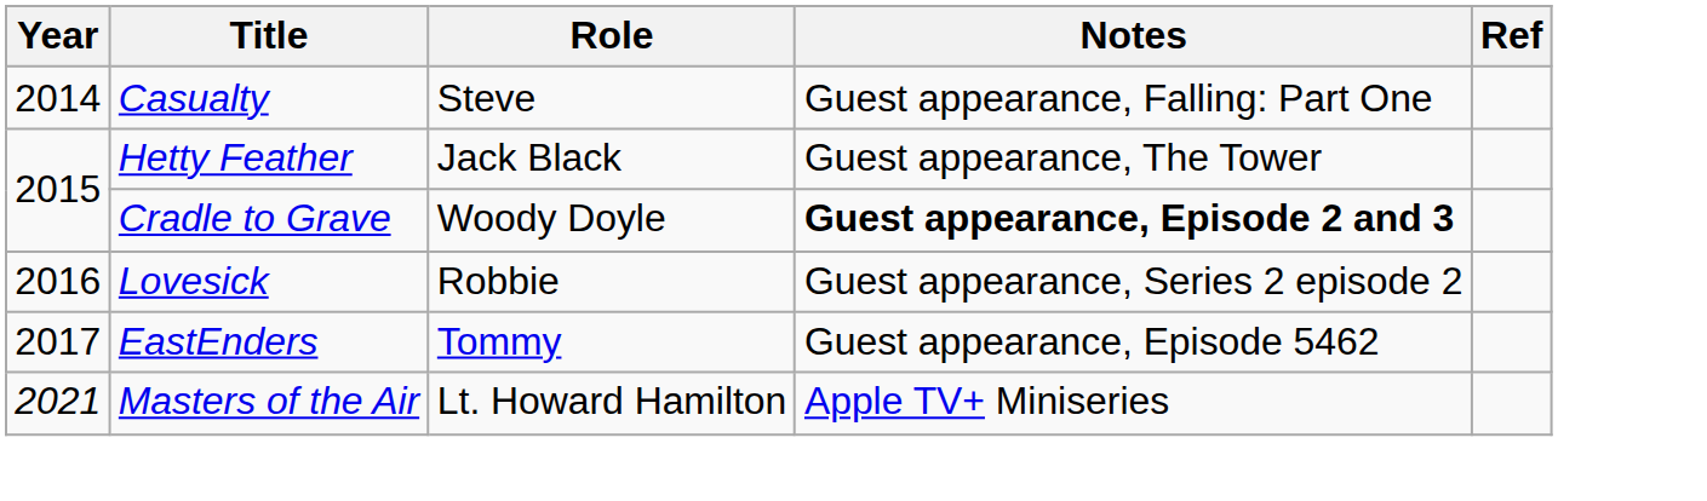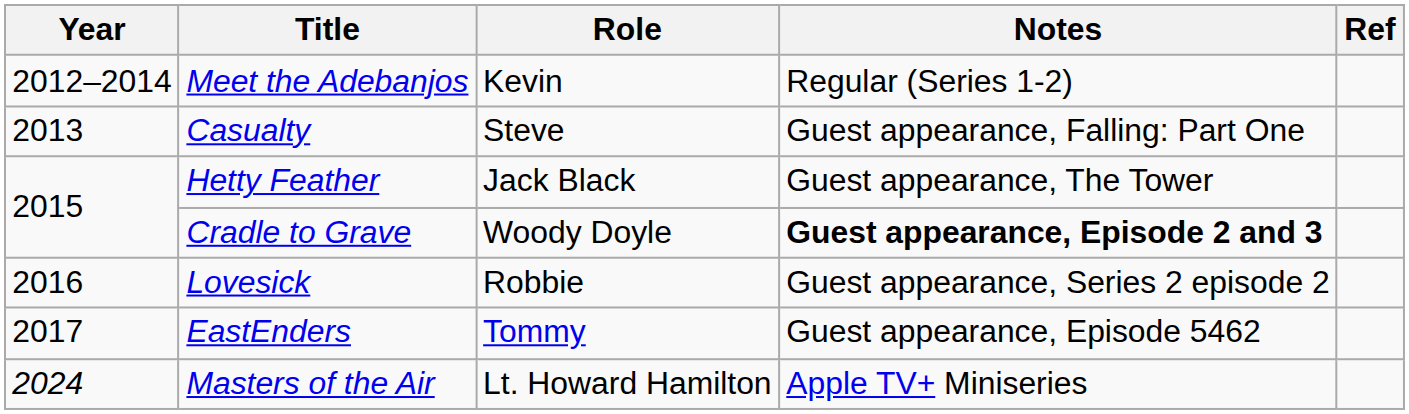 <table class="wikitable">
 <tr>
 <th>Year</th>
 <th>Title</th>
 <th>Role</th>
 <th>Notes</th>
 <th>Ref</th>
 </tr>
 <tr>
-<td>2014</td>
+<td>2012–2014</td>
+<td><em><a href='#'>Meet the Adebanjos</a></em></td>
+<td>Kevin</td>
+<td>Regular (Series 1-2)</td>
+<td></td>
+</tr>
+<tr>
+<td>2013</td>
 <td><em><a href='#'>Casualty</a></em></td>
 <td>Steve</td>
 <td>Guest appearance, Falling: Part One</td>
 <td></td>
 </tr>
 <tr>
 <td rowspan=2>2015</td>
 <td><em><a href='#'>Hetty Feather</a></em></td>
 <td>Jack Black</td>
 <td>Guest appearance, The Tower</td>
 <td></td>
 </tr>
 <tr>
 <td><em><a href='#'>Cradle to Grave</a></em></td>
 <td>Woody Doyle</td>
 <td><strong>Guest appearance, Episode 2 and 3</strong></td>
 <td></td>
 </tr>
 <tr>
 <td>2016</td>
 <td><em><a href='#'>Lovesick</a></em></td>
 <td>Robbie</td>
 <td>Guest appearance, Series 2 episode 2</td>
 <td></td>
 </tr>
 <tr>
 <td>2017</td>
 <td><em><a href='#'>EastEnders</a></em></td>
 <td><a href='#'>Tommy</a></td>
 <td>Guest appearance, Episode 5462</td>
 <td></td>
 </tr>
 <tr>
-<td><em>2021</em></td>
+<td><em>2024</em></td>
 <td><em><a href='#'>Masters of the Air</a></em></td>
 <td>Lt. Howard Hamilton</td>
 <td><a href='#'>Apple TV+</a> Miniseries</td>
 <td></td>
 </tr>
 </table>
